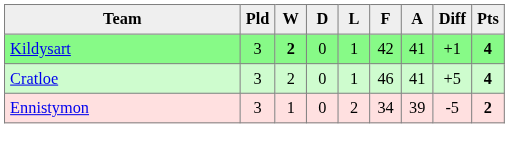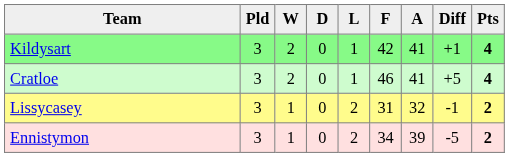 <table style=border-collapse:collapse border=1 cellspacing=0 cellpadding=5>
 <tr align=center bgcolor=#efefef>
 <th width=220>Team</th>
 <th width=20>Pld</th>
 <th width=20>W</th>
 <th width=20>D</th>
 <th width=20>L</th>
 <th width=20>F</th>
 <th width=20>A</th>
 <th width=20>Diff</th>
 <th width=20>Pts</th>
 </tr>
 <tr align=center style="background:#87FA87;">
 <td style="text-align:left;"> <a href='#'>Kildysart</a></td>
 <td>3</td>
-<td><strong>2</strong></td>
+<td>2</td>
 <td>0</td>
 <td>1</td>
 <td>42</td>
 <td>41</td>
 <td>+1</td>
 <td><strong>4</strong></td>
 </tr>
 <tr align=center style="background:#CEFCCE;">
 <td style="text-align:left;"> <a href='#'>Cratloe</a></td>
 <td>3</td>
 <td>2</td>
 <td>0</td>
 <td>1</td>
 <td>46</td>
 <td>41</td>
 <td>+5</td>
 <td><strong>4</strong></td>
 </tr>
+<tr align=center style="background:#FFFC8C;">
+<td style="text-align:left;"> <a href='#'>Lissycasey</a></td>
+<td>3</td>
+<td>1</td>
+<td>0</td>
+<td>2</td>
+<td>31</td>
+<td>32</td>
+<td>-1</td>
+<td><strong>2</strong></td>
+</tr>
 <tr align=center style="background:#FFE0E0;">
 <td style="text-align:left;"> <a href='#'>Ennistymon</a></td>
 <td>3</td>
 <td>1</td>
 <td>0</td>
 <td>2</td>
 <td>34</td>
 <td>39</td>
 <td>-5</td>
 <td><strong>2</strong></td>
 </tr>
 </table>
